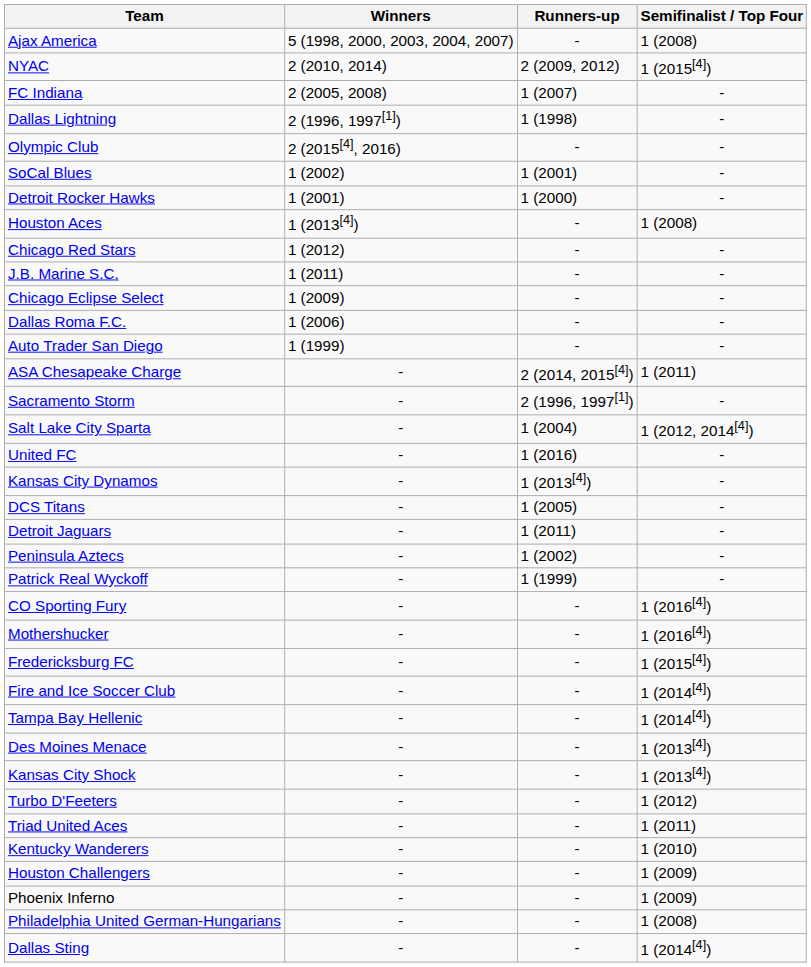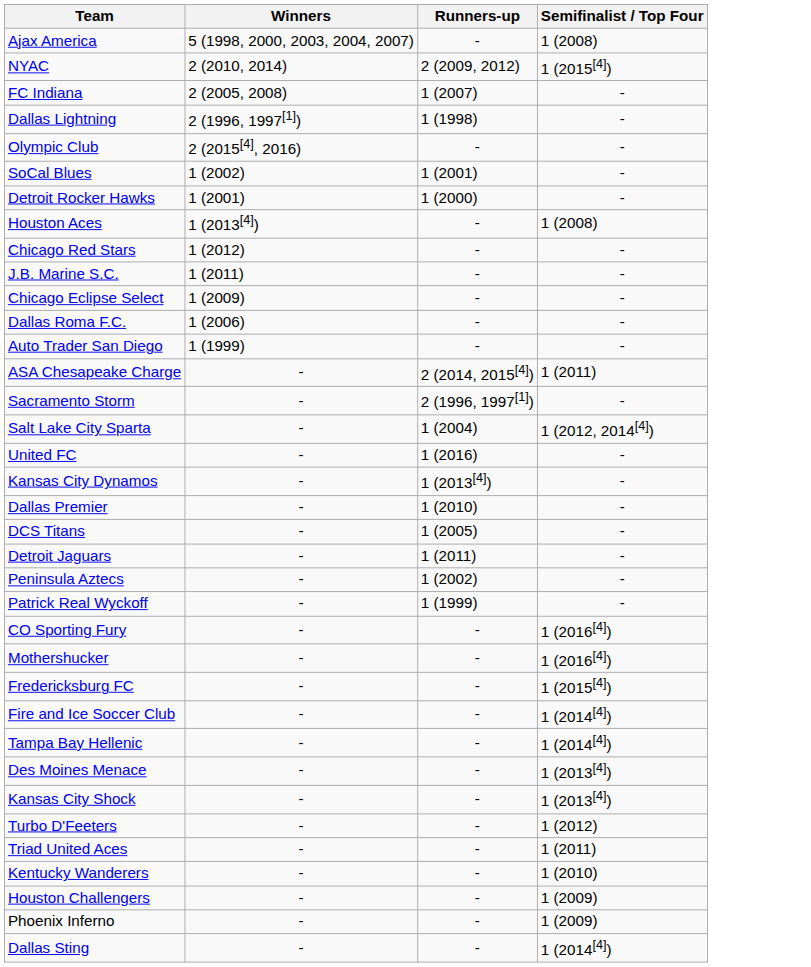 <table class="wikitable">
 <tr>
 <th>Team</th>
 <th>Winners</th>
 <th>Runners-up</th>
 <th>Semifinalist / Top Four</th>
 </tr>
 <tr>
 <td><a href='#'>Ajax America</a></td>
 <td>5 (1998, 2000, 2003, 2004, 2007)</td>
 <td align="center">-</td>
 <td>1 (2008)</td>
 </tr>
 <tr>
 <td><a href='#'>NYAC</a></td>
 <td>2 (2010, 2014)</td>
 <td>2 (2009, 2012)</td>
 <td>1 (2015<sup>[4]</sup>)</td>
 </tr>
 <tr>
 <td><a href='#'>FC Indiana</a></td>
 <td>2 (2005, 2008)</td>
 <td>1 (2007)</td>
 <td align="center">-</td>
 </tr>
 <tr>
 <td><a href='#'>Dallas Lightning</a></td>
 <td>2 (1996, 1997<sup>[1]</sup>)</td>
 <td>1 (1998)</td>
 <td align="center">-</td>
 </tr>
 <tr>
 <td><a href='#'>Olympic Club</a></td>
 <td>2 (2015<sup>[4]</sup>, 2016)</td>
 <td align="center">-</td>
 <td align="center">-</td>
 </tr>
 <tr>
 <td><a href='#'>SoCal Blues</a></td>
 <td>1 (2002)</td>
 <td>1 (2001)</td>
 <td align="center">-</td>
 </tr>
 <tr>
 <td><a href='#'>Detroit Rocker Hawks</a></td>
 <td>1 (2001)</td>
 <td>1 (2000)</td>
 <td align="center">-</td>
 </tr>
 <tr>
 <td><a href='#'>Houston Aces</a></td>
 <td>1 (2013<sup>[4]</sup>)</td>
 <td align="center">-</td>
 <td>1 (2008)</td>
 </tr>
 <tr>
 <td><a href='#'>Chicago Red Stars</a></td>
 <td>1 (2012)</td>
 <td align="center">-</td>
 <td align="center">-</td>
 </tr>
 <tr>
 <td><a href='#'>J.B. Marine S.C.</a></td>
 <td>1 (2011)</td>
 <td align="center">-</td>
 <td align="center">-</td>
 </tr>
 <tr>
 <td><a href='#'>Chicago Eclipse Select</a></td>
 <td>1 (2009)</td>
 <td align="center">-</td>
 <td align="center">-</td>
 </tr>
 <tr>
 <td><a href='#'>Dallas Roma F.C.</a></td>
 <td>1 (2006)</td>
 <td align="center">-</td>
 <td align="center">-</td>
 </tr>
 <tr>
 <td><a href='#'>Auto Trader San Diego</a></td>
 <td>1 (1999)</td>
 <td align="center">-</td>
 <td align="center">-</td>
 </tr>
 <tr>
 <td><a href='#'>ASA Chesapeake Charge</a></td>
 <td align="center">-</td>
 <td>2 (2014, 2015<sup>[4]</sup>)</td>
 <td>1 (2011)</td>
 </tr>
 <tr>
 <td><a href='#'>Sacramento Storm</a></td>
 <td align="center">-</td>
 <td>2 (1996, 1997<sup>[1]</sup>)</td>
 <td align="center">-</td>
 </tr>
 <tr>
 <td><a href='#'>Salt Lake City Sparta</a></td>
 <td align="center">-</td>
 <td>1 (2004)</td>
 <td>1 (2012, 2014<sup>[4]</sup>)</td>
 </tr>
 <tr>
 <td><a href='#'>United FC</a></td>
 <td align="center">-</td>
 <td>1 (2016)</td>
 <td align="center">-</td>
 </tr>
 <tr>
 <td><a href='#'>Kansas City Dynamos</a></td>
 <td align="center">-</td>
 <td>1 (2013<sup>[4]</sup>)</td>
 <td align="center">-</td>
 </tr>
 <tr>
+<td><a href='#'>Dallas Premier</a></td>
+<td align="center">-</td>
+<td>1 (2010)</td>
+<td align="center">-</td>
+</tr>
+<tr>
 <td><a href='#'>DCS Titans</a></td>
 <td align="center">-</td>
 <td>1 (2005)</td>
 <td align="center">-</td>
 </tr>
 <tr>
 <td><a href='#'>Detroit Jaguars</a></td>
 <td align="center">-</td>
 <td>1 (2011)</td>
 <td align="center">-</td>
 </tr>
 <tr>
 <td><a href='#'>Peninsula Aztecs</a></td>
 <td align="center">-</td>
 <td>1 (2002)</td>
 <td align="center">-</td>
 </tr>
 <tr>
 <td><a href='#'>Patrick Real Wyckoff</a></td>
 <td align="center">-</td>
 <td>1 (1999)</td>
 <td align="center">-</td>
 </tr>
 <tr>
 <td><a href='#'>CO Sporting Fury</a></td>
 <td align="center">-</td>
 <td align="center">-</td>
 <td>1 (2016<sup>[4]</sup>)</td>
 </tr>
 <tr>
 <td><a href='#'>Mothershucker</a></td>
 <td align="center">-</td>
 <td align="center">-</td>
 <td>1 (2016<sup>[4]</sup>)</td>
 </tr>
 <tr>
 <td><a href='#'>Fredericksburg FC</a></td>
 <td align="center">-</td>
 <td align="center">-</td>
 <td>1 (2015<sup>[4]</sup>)</td>
 </tr>
 <tr>
 <td><a href='#'>Fire and Ice Soccer Club</a></td>
 <td align="center">-</td>
 <td align="center">-</td>
 <td>1 (2014<sup>[4]</sup>)</td>
 </tr>
 <tr>
 <td><a href='#'>Tampa Bay Hellenic</a></td>
 <td align="center">-</td>
 <td align="center">-</td>
 <td>1 (2014<sup>[4]</sup>)</td>
 </tr>
 <tr>
 <td><a href='#'>Des Moines Menace</a></td>
 <td align="center">-</td>
 <td align="center">-</td>
 <td>1 (2013<sup>[4]</sup>)</td>
 </tr>
 <tr>
 <td><a href='#'>Kansas City Shock</a></td>
 <td align="center">-</td>
 <td align="center">-</td>
 <td>1 (2013<sup>[4]</sup>)</td>
 </tr>
 <tr>
 <td><a href='#'>Turbo D'Feeters</a></td>
 <td align="center">-</td>
 <td align="center">-</td>
 <td>1 (2012)</td>
 </tr>
 <tr>
 <td><a href='#'>Triad United Aces</a></td>
 <td align="center">-</td>
 <td align="center">-</td>
 <td>1 (2011)</td>
 </tr>
 <tr>
 <td><a href='#'>Kentucky Wanderers</a></td>
 <td align="center">-</td>
 <td align="center">-</td>
 <td>1 (2010)</td>
 </tr>
 <tr>
 <td><a href='#'>Houston Challengers</a></td>
 <td align="center">-</td>
 <td align="center">-</td>
 <td>1 (2009)</td>
 </tr>
 <tr>
 <td>Phoenix Inferno</td>
 <td align="center">-</td>
 <td align="center">-</td>
 <td>1 (2009)</td>
 </tr>
 <tr>
-<td><a href='#'>Philadelphia United German-Hungarians</a></td>
-<td align="center">-</td>
-<td align="center">-</td>
-<td>1 (2008)</td>
-</tr>
-<tr>
 <td><a href='#'>Dallas Sting</a></td>
 <td align="center">-</td>
 <td align="center">-</td>
 <td>1 (2014<sup>[4]</sup>)</td>
 </tr>
 </table>
